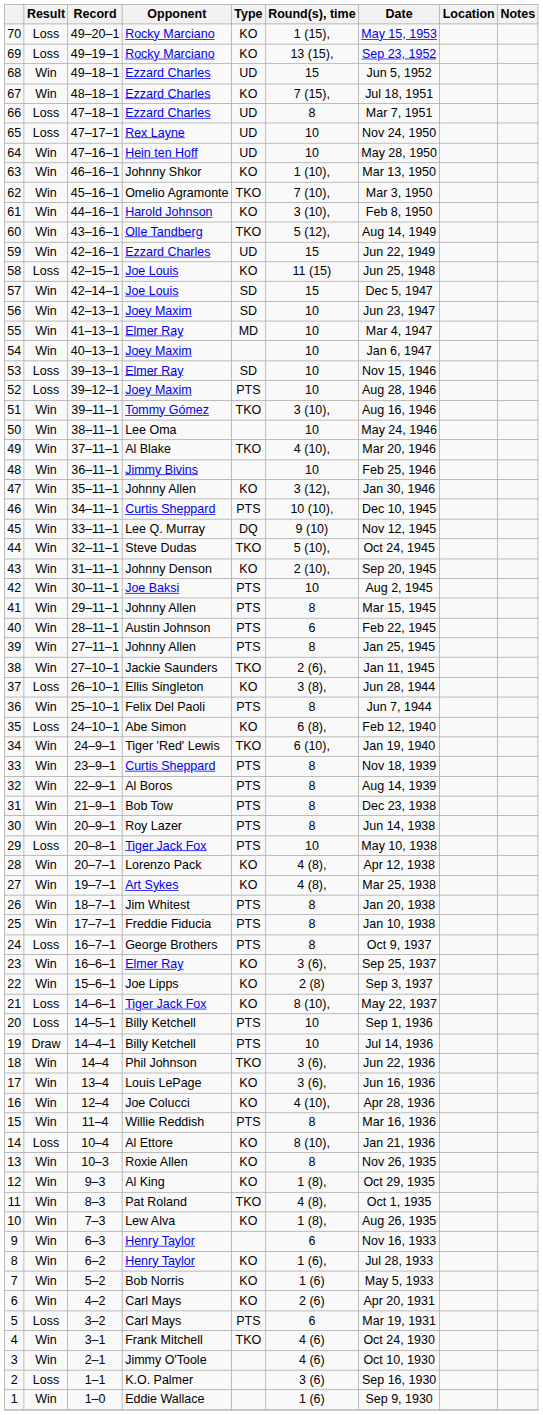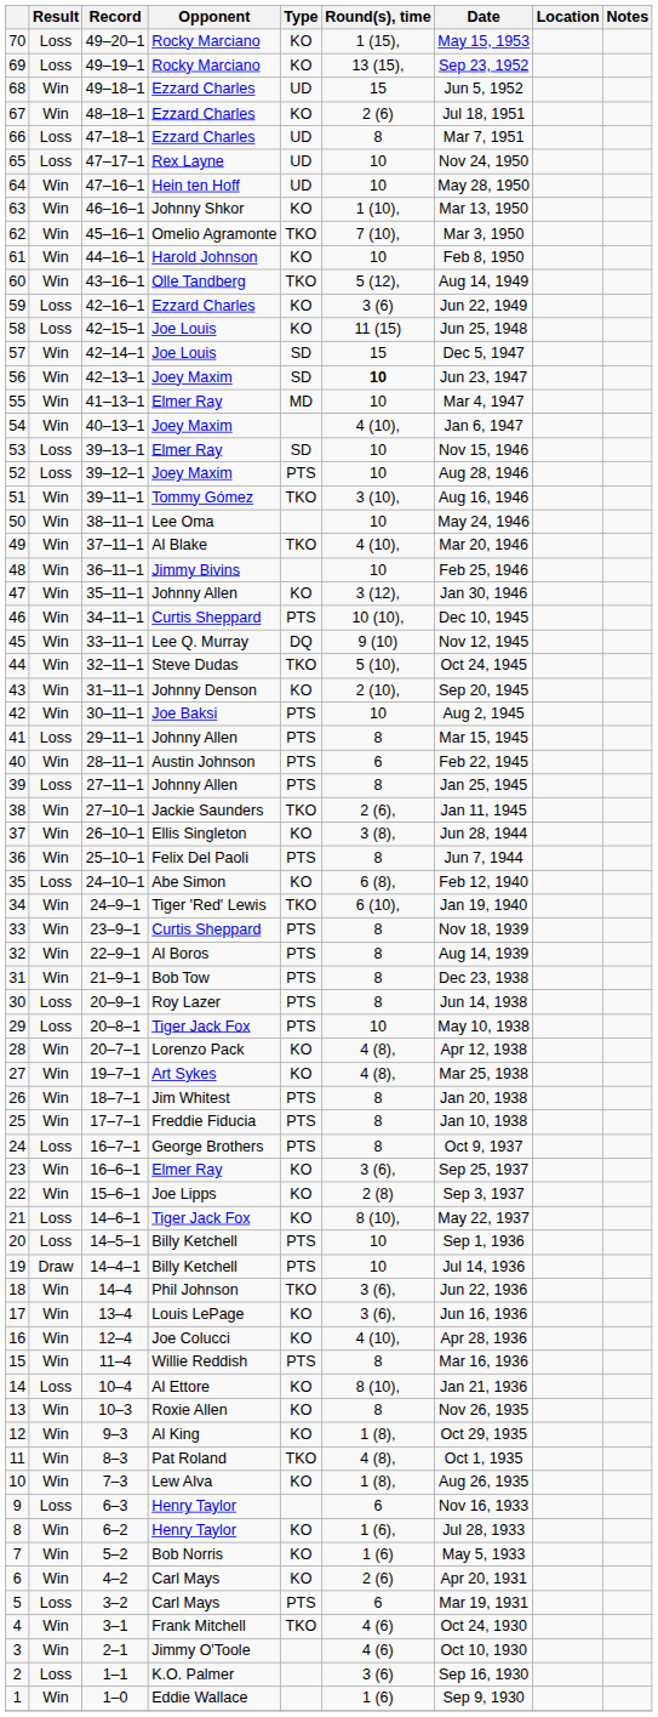 <table class="wikitable" style="text-align:center">
 <tr>
 <th></th>
 <th>Result</th>
 <th>Record</th>
 <th>Opponent</th>
 <th>Type</th>
 <th>Round(s), time</th>
 <th>Date</th>
 <th>Location</th>
 <th>Notes</th>
 </tr>
 <tr>
 <td>70</td>
 <td>Loss</td>
 <td>49–20–1</td>
 <td style="text-align:left;"><a href='#'>Rocky Marciano</a></td>
 <td>KO</td>
 <td>1 (15), </td>
 <td><a href='#'>May 15, 1953</a></td>
 <td style="text-align:left;"></td>
 <td style="text-align:left;"></td>
 </tr>
 <tr>
 <td>69</td>
 <td>Loss</td>
 <td>49–19–1</td>
 <td style="text-align:left;"><a href='#'>Rocky Marciano</a></td>
 <td>KO</td>
 <td>13 (15), </td>
 <td><a href='#'>Sep 23, 1952</a></td>
 <td style="text-align:left;"></td>
 <td style="text-align:left;"></td>
 </tr>
 <tr>
 <td>68</td>
 <td>Win</td>
 <td>49–18–1</td>
 <td style="text-align:left;"><a href='#'>Ezzard Charles</a></td>
 <td>UD</td>
 <td>15</td>
 <td>Jun 5, 1952</td>
 <td style="text-align:left;"></td>
 <td style="text-align:left;"></td>
 </tr>
 <tr>
 <td>67</td>
 <td>Win</td>
 <td>48–18–1</td>
 <td style="text-align:left;"><a href='#'>Ezzard Charles</a></td>
 <td>KO</td>
-<td>7 (15), </td>
+<td>2 (6)</td>
 <td>Jul 18, 1951</td>
 <td style="text-align:left;"></td>
 <td style="text-align:left;"></td>
 </tr>
 <tr>
 <td>66</td>
 <td>Loss</td>
 <td>47–18–1</td>
 <td style="text-align:left;"><a href='#'>Ezzard Charles</a></td>
 <td>UD</td>
 <td>8</td>
 <td>Mar 7, 1951</td>
 <td style="text-align:left;"></td>
 <td style="text-align:left;"></td>
 </tr>
 <tr>
 <td>65</td>
 <td>Loss</td>
 <td>47–17–1</td>
 <td style="text-align:left;"><a href='#'>Rex Layne</a></td>
 <td>UD</td>
 <td>10</td>
 <td>Nov 24, 1950</td>
 <td style="text-align:left;"></td>
 <td></td>
 </tr>
 <tr>
 <td>64</td>
 <td>Win</td>
 <td>47–16–1</td>
 <td style="text-align:left;"><a href='#'>Hein ten Hoff</a></td>
 <td>UD</td>
 <td>10</td>
 <td>May 28, 1950</td>
 <td style="text-align:left;"></td>
 <td></td>
 </tr>
 <tr>
 <td>63</td>
 <td>Win</td>
 <td>46–16–1</td>
 <td style="text-align:left;">Johnny Shkor</td>
 <td>KO</td>
 <td>1 (10), </td>
 <td>Mar 13, 1950</td>
 <td style="text-align:left;"></td>
 <td></td>
 </tr>
 <tr>
 <td>62</td>
 <td>Win</td>
 <td>45–16–1</td>
 <td style="text-align:left;">Omelio Agramonte</td>
 <td>TKO</td>
 <td>7 (10), </td>
 <td>Mar 3, 1950</td>
 <td style="text-align:left;"></td>
 <td></td>
 </tr>
 <tr>
 <td>61</td>
 <td>Win</td>
 <td>44–16–1</td>
 <td style="text-align:left;"><a href='#'>Harold Johnson</a></td>
 <td>KO</td>
-<td>3 (10), </td>
+<td>10</td>
 <td>Feb 8, 1950</td>
 <td style="text-align:left;"></td>
 <td></td>
 </tr>
 <tr>
 <td>60</td>
 <td>Win</td>
 <td>43–16–1</td>
 <td style="text-align:left;"><a href='#'>Olle Tandberg</a></td>
 <td>TKO</td>
 <td>5 (12), </td>
 <td>Aug 14, 1949</td>
 <td style="text-align:left;"></td>
 <td></td>
 </tr>
 <tr>
 <td>59</td>
-<td>Win</td>
+<td>Loss</td>
 <td>42–16–1</td>
 <td style="text-align:left;"><a href='#'>Ezzard Charles</a></td>
-<td>UD</td>
-<td>15</td>
+<td>KO</td>
+<td>3 (6)</td>
 <td>Jun 22, 1949</td>
 <td style="text-align:left;"></td>
 <td style="text-align:left;"></td>
 </tr>
 <tr>
 <td>58</td>
 <td>Loss</td>
 <td>42–15–1</td>
 <td style="text-align:left;"><a href='#'>Joe Louis</a></td>
 <td>KO</td>
 <td>11 (15)</td>
 <td>Jun 25, 1948</td>
 <td style="text-align:left;"></td>
 <td style="text-align:left;"></td>
 </tr>
 <tr>
 <td>57</td>
 <td>Win</td>
 <td>42–14–1</td>
 <td style="text-align:left;"><a href='#'>Joe Louis</a></td>
 <td>SD</td>
 <td>15</td>
 <td>Dec 5, 1947</td>
 <td style="text-align:left;"></td>
 <td style="text-align:left;"></td>
 </tr>
 <tr>
 <td>56</td>
 <td>Win</td>
 <td>42–13–1</td>
 <td style="text-align:left;"><a href='#'>Joey Maxim</a></td>
 <td>SD</td>
-<td>10</td>
+<td><strong>10</strong></td>
 <td>Jun 23, 1947</td>
 <td style="text-align:left;"></td>
 <td></td>
 </tr>
 <tr>
 <td>55</td>
 <td>Win</td>
 <td>41–13–1</td>
 <td style="text-align:left;"><a href='#'>Elmer Ray</a></td>
 <td>MD</td>
 <td>10</td>
 <td>Mar 4, 1947</td>
 <td style="text-align:left;"></td>
 <td></td>
 </tr>
 <tr>
 <td>54</td>
 <td>Win</td>
 <td>40–13–1</td>
 <td style="text-align:left;"><a href='#'>Joey Maxim</a></td>
 <td></td>
-<td>10</td>
+<td>4 (10), </td>
 <td>Jan 6, 1947</td>
 <td style="text-align:left;"></td>
 <td></td>
 </tr>
 <tr>
 <td>53</td>
 <td>Loss</td>
 <td>39–13–1</td>
 <td style="text-align:left;"><a href='#'>Elmer Ray</a></td>
 <td>SD</td>
 <td>10</td>
 <td>Nov 15, 1946</td>
 <td style="text-align:left;"></td>
 <td></td>
 </tr>
 <tr>
 <td>52</td>
 <td>Loss</td>
 <td>39–12–1</td>
 <td style="text-align:left;"><a href='#'>Joey Maxim</a></td>
 <td>PTS</td>
 <td>10</td>
 <td>Aug 28, 1946</td>
 <td style="text-align:left;"></td>
 <td></td>
 </tr>
 <tr>
 <td>51</td>
 <td>Win</td>
 <td>39–11–1</td>
 <td style="text-align:left;"><a href='#'>Tommy Gómez</a></td>
 <td>TKO</td>
 <td>3 (10), </td>
 <td>Aug 16, 1946</td>
 <td style="text-align:left;"></td>
 <td></td>
 </tr>
 <tr>
 <td>50</td>
 <td>Win</td>
 <td>38–11–1</td>
 <td style="text-align:left;">Lee Oma</td>
 <td></td>
 <td>10</td>
 <td>May 24, 1946</td>
 <td style="text-align:left;"></td>
 <td></td>
 </tr>
 <tr>
 <td>49</td>
 <td>Win</td>
 <td>37–11–1</td>
 <td style="text-align:left;">Al Blake</td>
 <td>TKO</td>
 <td>4 (10), </td>
 <td>Mar 20, 1946</td>
 <td style="text-align:left;"></td>
 <td></td>
 </tr>
 <tr>
 <td>48</td>
 <td>Win</td>
 <td>36–11–1</td>
 <td style="text-align:left;"><a href='#'>Jimmy Bivins</a></td>
 <td></td>
 <td>10</td>
 <td>Feb 25, 1946</td>
 <td style="text-align:left;"></td>
 <td></td>
 </tr>
 <tr>
 <td>47</td>
 <td>Win</td>
 <td>35–11–1</td>
 <td style="text-align:left;">Johnny Allen</td>
 <td>KO</td>
 <td>3 (12), </td>
 <td>Jan 30, 1946</td>
 <td style="text-align:left;"></td>
 <td></td>
 </tr>
 <tr>
 <td>46</td>
 <td>Win</td>
 <td>34–11–1</td>
 <td style="text-align:left;"><a href='#'>Curtis Sheppard</a></td>
 <td>PTS</td>
 <td>10 (10), </td>
 <td>Dec 10, 1945</td>
 <td style="text-align:left;"></td>
 <td></td>
 </tr>
 <tr>
 <td>45</td>
 <td>Win</td>
 <td>33–11–1</td>
 <td style="text-align:left;">Lee Q. Murray</td>
 <td>DQ</td>
 <td>9 (10)</td>
 <td>Nov 12, 1945</td>
 <td style="text-align:left;"></td>
 <td style="text-align:left;"></td>
 </tr>
 <tr>
 <td>44</td>
 <td>Win</td>
 <td>32–11–1</td>
 <td style="text-align:left;">Steve Dudas</td>
 <td>TKO</td>
 <td>5 (10), </td>
 <td>Oct 24, 1945</td>
 <td style="text-align:left;"></td>
 <td></td>
 </tr>
 <tr>
 <td>43</td>
 <td>Win</td>
 <td>31–11–1</td>
 <td style="text-align:left;">Johnny Denson</td>
 <td>KO</td>
 <td>2 (10), </td>
 <td>Sep 20, 1945</td>
 <td style="text-align:left;"></td>
 <td></td>
 </tr>
 <tr>
 <td>42</td>
 <td>Win</td>
 <td>30–11–1</td>
 <td style="text-align:left;"><a href='#'>Joe Baksi</a></td>
 <td>PTS</td>
 <td>10</td>
 <td>Aug 2, 1945</td>
 <td style="text-align:left;"></td>
 <td></td>
 </tr>
 <tr>
 <td>41</td>
-<td>Win</td>
+<td>Loss</td>
 <td>29–11–1</td>
 <td style="text-align:left;">Johnny Allen</td>
 <td>PTS</td>
 <td>8</td>
 <td>Mar 15, 1945</td>
 <td style="text-align:left;"></td>
 <td></td>
 </tr>
 <tr>
 <td>40</td>
 <td>Win</td>
 <td>28–11–1</td>
 <td style="text-align:left;">Austin Johnson</td>
 <td>PTS</td>
 <td>6</td>
 <td>Feb 22, 1945</td>
 <td style="text-align:left;"></td>
 <td></td>
 </tr>
 <tr>
 <td>39</td>
-<td>Win</td>
+<td>Loss</td>
 <td>27–11–1</td>
 <td style="text-align:left;">Johnny Allen</td>
 <td>PTS</td>
 <td>8</td>
 <td>Jan 25, 1945</td>
 <td style="text-align:left;"></td>
 <td></td>
 </tr>
 <tr>
 <td>38</td>
 <td>Win</td>
 <td>27–10–1</td>
 <td style="text-align:left;">Jackie Saunders</td>
 <td>TKO</td>
 <td>2 (6), </td>
 <td>Jan 11, 1945</td>
 <td style="text-align:left;"></td>
 <td></td>
 </tr>
 <tr>
 <td>37</td>
-<td>Loss</td>
+<td>Win</td>
 <td>26–10–1</td>
 <td style="text-align:left;">Ellis Singleton</td>
 <td>KO</td>
 <td>3 (8), </td>
 <td>Jun 28, 1944</td>
 <td style="text-align:left;"></td>
 <td></td>
 </tr>
 <tr>
 <td>36</td>
 <td>Win</td>
 <td>25–10–1</td>
 <td style="text-align:left;">Felix Del Paoli</td>
 <td>PTS</td>
 <td>8</td>
 <td>Jun 7, 1944</td>
 <td style="text-align:left;"></td>
 <td></td>
 </tr>
 <tr>
 <td>35</td>
 <td>Loss</td>
 <td>24–10–1</td>
 <td style="text-align:left;">Abe Simon</td>
 <td>KO</td>
 <td>6 (8), </td>
 <td>Feb 12, 1940</td>
 <td style="text-align:left;"></td>
 <td></td>
 </tr>
 <tr>
 <td>34</td>
 <td>Win</td>
 <td>24–9–1</td>
 <td style="text-align:left;">Tiger 'Red' Lewis</td>
 <td>TKO</td>
 <td>6 (10), </td>
 <td>Jan 19, 1940</td>
 <td style="text-align:left;"></td>
 <td></td>
 </tr>
 <tr>
 <td>33</td>
 <td>Win</td>
 <td>23–9–1</td>
 <td style="text-align:left;"><a href='#'>Curtis Sheppard</a></td>
 <td>PTS</td>
 <td>8</td>
 <td>Nov 18, 1939</td>
 <td style="text-align:left;"></td>
 <td></td>
 </tr>
 <tr>
 <td>32</td>
 <td>Win</td>
 <td>22–9–1</td>
 <td style="text-align:left;">Al Boros</td>
 <td>PTS</td>
 <td>8</td>
 <td>Aug 14, 1939</td>
 <td style="text-align:left;"></td>
 <td></td>
 </tr>
 <tr>
 <td>31</td>
 <td>Win</td>
 <td>21–9–1</td>
 <td style="text-align:left;">Bob Tow</td>
 <td>PTS</td>
 <td>8</td>
 <td>Dec 23, 1938</td>
 <td style="text-align:left;"></td>
 <td></td>
 </tr>
 <tr>
 <td>30</td>
-<td>Win</td>
+<td>Loss</td>
 <td>20–9–1</td>
 <td style="text-align:left;">Roy Lazer</td>
 <td>PTS</td>
 <td>8</td>
 <td>Jun 14, 1938</td>
 <td style="text-align:left;"></td>
 <td></td>
 </tr>
 <tr>
 <td>29</td>
 <td>Loss</td>
 <td>20–8–1</td>
 <td style="text-align:left;"><a href='#'>Tiger Jack Fox</a></td>
 <td>PTS</td>
 <td>10</td>
 <td>May 10, 1938</td>
 <td style="text-align:left;"></td>
 <td></td>
 </tr>
 <tr>
 <td>28</td>
 <td>Win</td>
 <td>20–7–1</td>
 <td style="text-align:left;">Lorenzo Pack</td>
 <td>KO</td>
 <td>4 (8), </td>
 <td>Apr 12, 1938</td>
 <td style="text-align:left;"></td>
 <td></td>
 </tr>
 <tr>
 <td>27</td>
 <td>Win</td>
 <td>19–7–1</td>
 <td style="text-align:left;"><a href='#'>Art Sykes</a></td>
 <td>KO</td>
 <td>4 (8), </td>
 <td>Mar 25, 1938</td>
 <td style="text-align:left;"></td>
 <td></td>
 </tr>
 <tr>
 <td>26</td>
 <td>Win</td>
 <td>18–7–1</td>
 <td style="text-align:left;">Jim Whitest</td>
 <td>PTS</td>
 <td>8</td>
 <td>Jan 20, 1938</td>
 <td style="text-align:left;"></td>
 <td></td>
 </tr>
 <tr>
 <td>25</td>
 <td>Win</td>
 <td>17–7–1</td>
 <td style="text-align:left;">Freddie Fiducia</td>
 <td>PTS</td>
 <td>8</td>
 <td>Jan 10, 1938</td>
 <td style="text-align:left;"></td>
 <td></td>
 </tr>
 <tr>
 <td>24</td>
 <td>Loss</td>
 <td>16–7–1</td>
 <td style="text-align:left;">George Brothers</td>
 <td>PTS</td>
 <td>8</td>
 <td>Oct 9, 1937</td>
 <td style="text-align:left;"></td>
 <td></td>
 </tr>
 <tr>
 <td>23</td>
 <td>Win</td>
 <td>16–6–1</td>
 <td style="text-align:left;"><a href='#'>Elmer Ray</a></td>
 <td>KO</td>
 <td>3 (6), </td>
 <td>Sep 25, 1937</td>
 <td style="text-align:left;"></td>
 <td></td>
 </tr>
 <tr>
 <td>22</td>
 <td>Win</td>
 <td>15–6–1</td>
 <td style="text-align:left;">Joe Lipps</td>
 <td>KO</td>
 <td>2 (8)</td>
 <td>Sep 3, 1937</td>
 <td style="text-align:left;"></td>
 <td></td>
 </tr>
 <tr>
 <td>21</td>
 <td>Loss</td>
 <td>14–6–1</td>
 <td style="text-align:left;"><a href='#'>Tiger Jack Fox</a></td>
 <td>KO</td>
 <td>8 (10), </td>
 <td>May 22, 1937</td>
 <td style="text-align:left;"></td>
 <td></td>
 </tr>
 <tr>
 <td>20</td>
 <td>Loss</td>
 <td>14–5–1</td>
 <td style="text-align:left;">Billy Ketchell</td>
 <td>PTS</td>
 <td>10</td>
 <td>Sep 1, 1936</td>
 <td style="text-align:left;"></td>
 <td></td>
 </tr>
 <tr>
 <td>19</td>
 <td>Draw</td>
 <td>14–4–1</td>
 <td style="text-align:left;">Billy Ketchell</td>
 <td>PTS</td>
 <td>10</td>
 <td>Jul 14, 1936</td>
 <td style="text-align:left;"></td>
 <td></td>
 </tr>
 <tr>
 <td>18</td>
 <td>Win</td>
 <td>14–4</td>
 <td style="text-align:left;">Phil Johnson</td>
 <td>TKO</td>
 <td>3 (6), </td>
 <td>Jun 22, 1936</td>
 <td style="text-align:left;"></td>
 <td></td>
 </tr>
 <tr>
 <td>17</td>
 <td>Win</td>
 <td>13–4</td>
 <td style="text-align:left;">Louis LePage</td>
 <td>KO</td>
 <td>3 (6), </td>
 <td>Jun 16, 1936</td>
 <td style="text-align:left;"></td>
 <td></td>
 </tr>
 <tr>
 <td>16</td>
 <td>Win</td>
 <td>12–4</td>
 <td style="text-align:left;">Joe Colucci</td>
 <td>KO</td>
 <td>4 (10), </td>
 <td>Apr 28, 1936</td>
 <td style="text-align:left;"></td>
 <td></td>
 </tr>
 <tr>
 <td>15</td>
 <td>Win</td>
 <td>11–4</td>
 <td style="text-align:left;">Willie Reddish</td>
 <td>PTS</td>
 <td>8</td>
 <td>Mar 16, 1936</td>
 <td style="text-align:left;"></td>
 <td></td>
 </tr>
 <tr>
 <td>14</td>
 <td>Loss</td>
 <td>10–4</td>
 <td style="text-align:left;">Al Ettore</td>
 <td>KO</td>
 <td>8 (10), </td>
 <td>Jan 21, 1936</td>
 <td style="text-align:left;"></td>
 <td></td>
 </tr>
 <tr>
 <td>13</td>
 <td>Win</td>
 <td>10–3</td>
 <td style="text-align:left;">Roxie Allen</td>
 <td>KO</td>
 <td>8</td>
 <td>Nov 26, 1935</td>
 <td style="text-align:left;"></td>
 <td></td>
 </tr>
 <tr>
 <td>12</td>
 <td>Win</td>
 <td>9–3</td>
 <td style="text-align:left;">Al King</td>
 <td>KO</td>
 <td>1 (8), </td>
 <td>Oct 29, 1935</td>
 <td style="text-align:left;"></td>
 <td></td>
 </tr>
 <tr>
 <td>11</td>
 <td>Win</td>
 <td>8–3</td>
 <td style="text-align:left;">Pat Roland</td>
 <td>TKO</td>
 <td>4 (8), </td>
 <td>Oct 1, 1935</td>
 <td style="text-align:left;"></td>
 <td></td>
 </tr>
 <tr>
 <td>10</td>
 <td>Win</td>
 <td>7–3</td>
 <td style="text-align:left;">Lew Alva</td>
 <td>KO</td>
 <td>1 (8), </td>
 <td>Aug 26, 1935</td>
 <td style="text-align:left;"></td>
 <td></td>
 </tr>
 <tr>
 <td>9</td>
-<td>Win</td>
+<td>Loss</td>
 <td>6–3</td>
 <td style="text-align:left;"><a href='#'>Henry Taylor</a></td>
 <td></td>
 <td>6</td>
 <td>Nov 16, 1933</td>
 <td style="text-align:left;"></td>
 <td></td>
 </tr>
 <tr>
 <td>8</td>
 <td>Win</td>
 <td>6–2</td>
 <td style="text-align:left;"><a href='#'>Henry Taylor</a></td>
 <td>KO</td>
 <td>1 (6), </td>
 <td>Jul 28, 1933</td>
 <td style="text-align:left;"></td>
 <td></td>
 </tr>
 <tr>
 <td>7</td>
 <td>Win</td>
 <td>5–2</td>
 <td style="text-align:left;">Bob Norris</td>
 <td>KO</td>
 <td>1 (6)</td>
 <td>May 5, 1933</td>
 <td style="text-align:left;"></td>
 <td style="text-align:left;"></td>
 </tr>
 <tr>
 <td>6</td>
 <td>Win</td>
 <td>4–2</td>
 <td style="text-align:left;">Carl Mays</td>
 <td>KO</td>
 <td>2 (6)</td>
 <td>Apr 20, 1931</td>
 <td style="text-align:left;"></td>
 <td></td>
 </tr>
 <tr>
 <td>5</td>
 <td>Loss</td>
 <td>3–2</td>
 <td style="text-align:left;">Carl Mays</td>
 <td>PTS</td>
 <td>6</td>
 <td>Mar 19, 1931</td>
 <td style="text-align:left;"></td>
 <td></td>
 </tr>
 <tr>
 <td>4</td>
 <td>Win</td>
 <td>3–1</td>
 <td style="text-align:left;">Frank Mitchell</td>
 <td>TKO</td>
 <td>4 (6)</td>
 <td>Oct 24, 1930</td>
 <td style="text-align:left;"></td>
 <td></td>
 </tr>
 <tr>
 <td>3</td>
 <td>Win</td>
 <td>2–1</td>
 <td style="text-align:left;">Jimmy O'Toole</td>
 <td></td>
 <td>4 (6)</td>
 <td>Oct 10, 1930</td>
 <td style="text-align:left;"></td>
 <td></td>
 </tr>
 <tr>
 <td>2</td>
 <td>Loss</td>
 <td>1–1</td>
 <td style="text-align:left;">K.O. Palmer</td>
 <td></td>
 <td>3 (6)</td>
 <td>Sep 16, 1930</td>
 <td style="text-align:left;"></td>
 <td style="text-align:left;"></td>
 </tr>
 <tr>
 <td>1</td>
 <td>Win</td>
 <td>1–0</td>
 <td style="text-align:left;">Eddie Wallace</td>
 <td></td>
 <td>1 (6)</td>
 <td>Sep 9, 1930</td>
 <td style="text-align:left;"></td>
 <td></td>
 </tr>
 <tr>
 </tr>
 </table>
